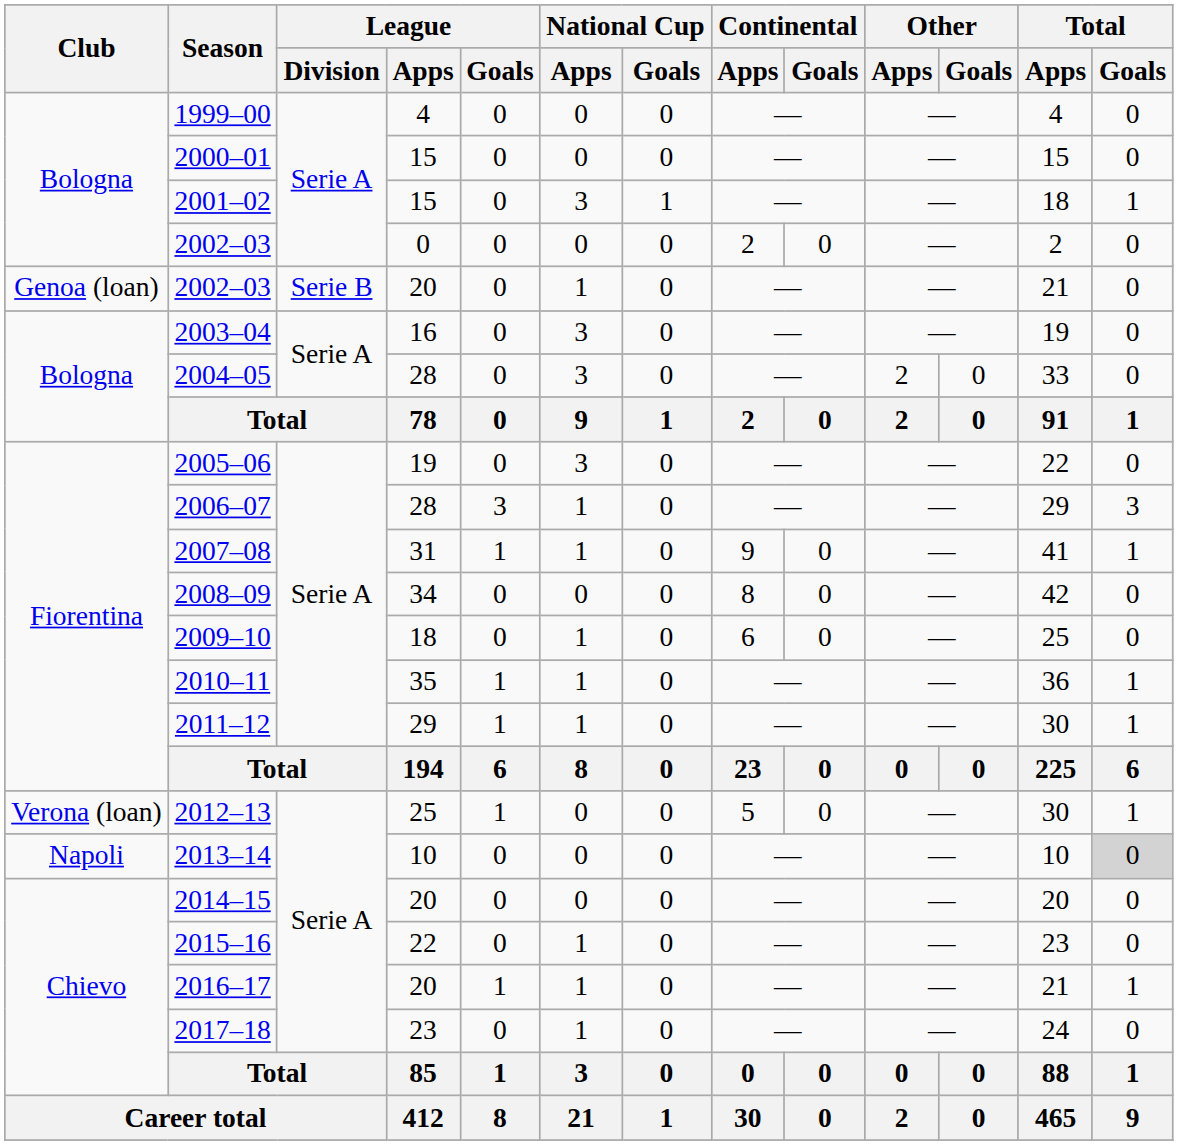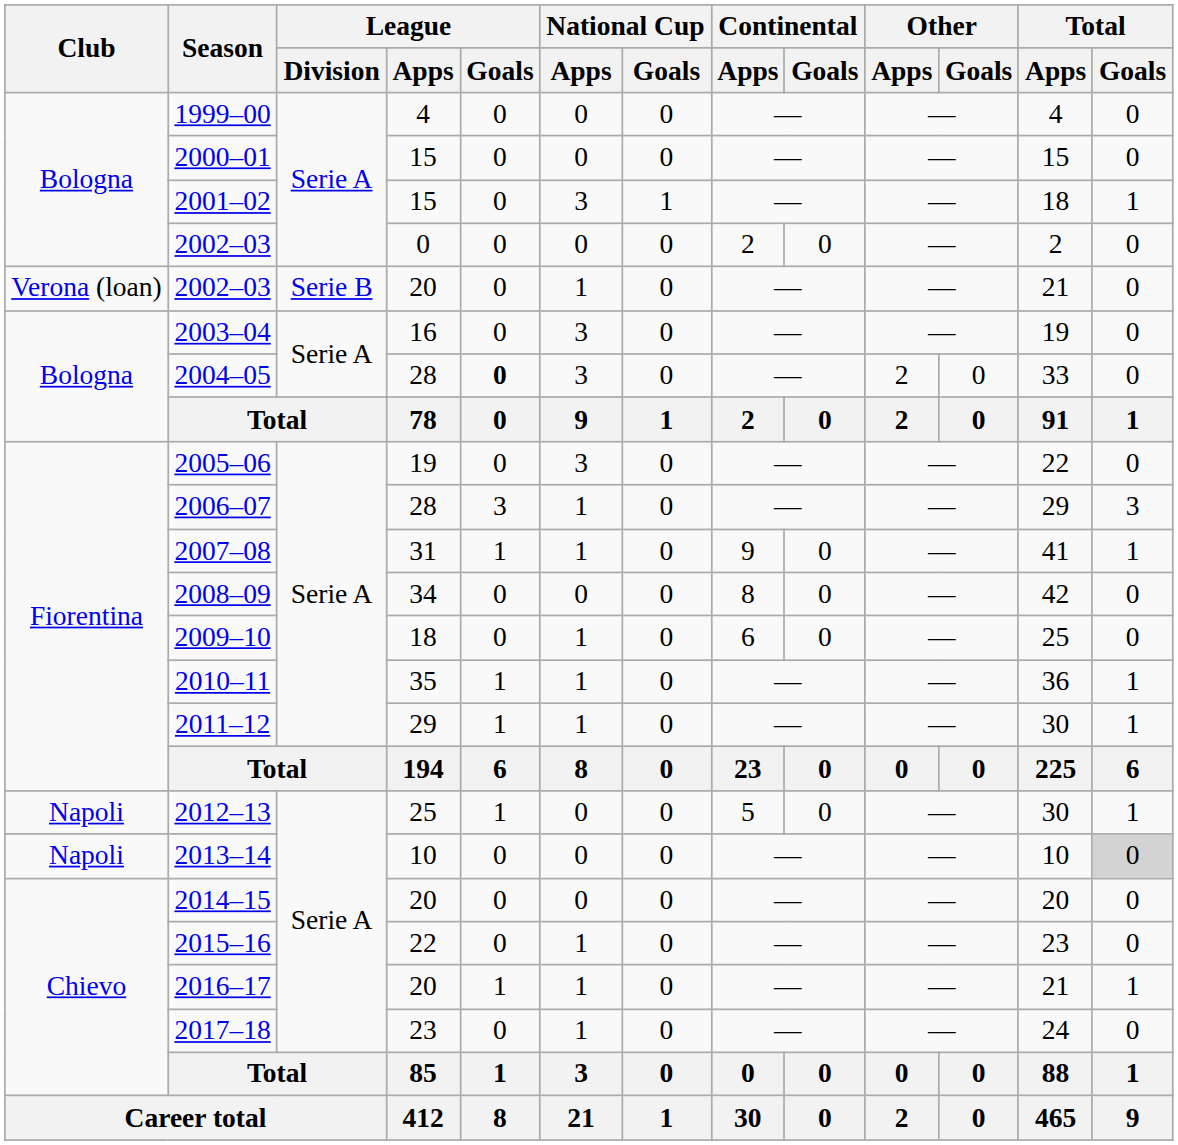 <table class="wikitable" style="text-align:center">
 <tr>
 <th rowspan="2">Club</th>
 <th rowspan="2">Season</th>
 <th colspan="3">League</th>
 <th colspan="2">National Cup</th>
 <th colspan="2">Continental</th>
 <th colspan="2">Other</th>
 <th colspan="2">Total</th>
 </tr>
 <tr>
 <th>Division</th>
 <th>Apps</th>
 <th>Goals</th>
 <th>Apps</th>
 <th>Goals</th>
 <th>Apps</th>
 <th>Goals</th>
 <th>Apps</th>
 <th>Goals</th>
 <th>Apps</th>
 <th>Goals</th>
 </tr>
 <tr>
 <td rowspan="4"><a href='#'>Bologna</a></td>
 <td><a href='#'>1999–00</a></td>
 <td rowspan="4"><a href='#'>Serie A</a></td>
 <td>4</td>
 <td>0</td>
 <td>0</td>
 <td>0</td>
 <td colspan="2">—</td>
 <td colspan="2">—</td>
 <td>4</td>
 <td>0</td>
 </tr>
 <tr>
 <td><a href='#'>2000–01</a></td>
 <td>15</td>
 <td>0</td>
 <td>0</td>
 <td>0</td>
 <td colspan="2">—</td>
 <td colspan="2">—</td>
 <td>15</td>
 <td>0</td>
 </tr>
 <tr>
 <td><a href='#'>2001–02</a></td>
 <td>15</td>
 <td>0</td>
 <td>3</td>
 <td>1</td>
 <td colspan="2">—</td>
 <td colspan="2">—</td>
 <td>18</td>
 <td>1</td>
 </tr>
 <tr>
 <td><a href='#'>2002–03</a></td>
 <td>0</td>
 <td>0</td>
 <td>0</td>
 <td>0</td>
 <td>2</td>
 <td>0</td>
 <td colspan="2">—</td>
 <td>2</td>
 <td>0</td>
 </tr>
 <tr>
-<td><a href='#'>Genoa</a> (loan)</td>
+<td><a href='#'>Verona</a> (loan)</td>
 <td><a href='#'>2002–03</a></td>
 <td><a href='#'>Serie B</a></td>
 <td>20</td>
 <td>0</td>
 <td>1</td>
 <td>0</td>
 <td colspan="2">—</td>
 <td colspan="2">—</td>
 <td>21</td>
 <td>0</td>
 </tr>
 <tr>
 <td rowspan="3"><a href='#'>Bologna</a></td>
 <td><a href='#'>2003–04</a></td>
 <td rowspan="2">Serie A</td>
 <td>16</td>
 <td>0</td>
 <td>3</td>
 <td>0</td>
 <td colspan="2">—</td>
 <td colspan="2">—</td>
 <td>19</td>
 <td>0</td>
 </tr>
 <tr>
 <td><a href='#'>2004–05</a></td>
 <td>28</td>
-<td>0</td>
+<td><strong>0</strong></td>
 <td>3</td>
 <td>0</td>
 <td colspan="2">—</td>
 <td>2</td>
 <td>0</td>
 <td>33</td>
 <td>0</td>
 </tr>
 <tr>
 <th colspan="2">Total</th>
 <th>78</th>
 <th>0</th>
 <th>9</th>
 <th>1</th>
 <th>2</th>
 <th>0</th>
 <th>2</th>
 <th>0</th>
 <th>91</th>
 <th>1</th>
 </tr>
 <tr>
 <td rowspan="8"><a href='#'>Fiorentina</a></td>
 <td><a href='#'>2005–06</a></td>
 <td rowspan="7">Serie A</td>
 <td>19</td>
 <td>0</td>
 <td>3</td>
 <td>0</td>
 <td colspan="2">—</td>
 <td colspan="2">—</td>
 <td>22</td>
 <td>0</td>
 </tr>
 <tr>
 <td><a href='#'>2006–07</a></td>
 <td>28</td>
 <td>3</td>
 <td>1</td>
 <td>0</td>
 <td colspan="2">—</td>
 <td colspan="2">—</td>
 <td>29</td>
 <td>3</td>
 </tr>
 <tr>
 <td><a href='#'>2007–08</a></td>
 <td>31</td>
 <td>1</td>
 <td>1</td>
 <td>0</td>
 <td>9</td>
 <td>0</td>
 <td colspan="2">—</td>
 <td>41</td>
 <td>1</td>
 </tr>
 <tr>
 <td><a href='#'>2008–09</a></td>
 <td>34</td>
 <td>0</td>
 <td>0</td>
 <td>0</td>
 <td>8</td>
 <td>0</td>
 <td colspan="2">—</td>
 <td>42</td>
 <td>0</td>
 </tr>
 <tr>
 <td><a href='#'>2009–10</a></td>
 <td>18</td>
 <td>0</td>
 <td>1</td>
 <td>0</td>
 <td>6</td>
 <td>0</td>
 <td colspan="2">—</td>
 <td>25</td>
 <td>0</td>
 </tr>
 <tr>
 <td><a href='#'>2010–11</a></td>
 <td>35</td>
 <td>1</td>
 <td>1</td>
 <td>0</td>
 <td colspan="2">—</td>
 <td colspan="2">—</td>
 <td>36</td>
 <td>1</td>
 </tr>
 <tr>
 <td><a href='#'>2011–12</a></td>
 <td>29</td>
 <td>1</td>
 <td>1</td>
 <td>0</td>
 <td colspan="2">—</td>
 <td colspan="2">—</td>
 <td>30</td>
 <td>1</td>
 </tr>
 <tr>
 <th colspan="2">Total</th>
 <th>194</th>
 <th>6</th>
 <th>8</th>
 <th>0</th>
 <th>23</th>
 <th>0</th>
 <th>0</th>
 <th>0</th>
 <th>225</th>
 <th>6</th>
 </tr>
 <tr>
-<td><a href='#'>Verona</a> (loan)</td>
+<td><a href='#'>Napoli</a></td>
 <td><a href='#'>2012–13</a></td>
 <td rowspan="6">Serie A</td>
 <td>25</td>
 <td>1</td>
 <td>0</td>
 <td>0</td>
 <td>5</td>
 <td>0</td>
 <td colspan="2">—</td>
 <td>30</td>
 <td>1</td>
 </tr>
 <tr>
 <td><a href='#'>Napoli</a></td>
 <td><a href='#'>2013–14</a></td>
 <td>10</td>
 <td>0</td>
 <td>0</td>
 <td>0</td>
 <td colspan="2">—</td>
 <td colspan="2">—</td>
 <td>10</td>
 <td style="background: lightgrey;">0</td>
 </tr>
 <tr>
 <td rowspan="5"><a href='#'>Chievo</a></td>
 <td><a href='#'>2014–15</a></td>
 <td>20</td>
 <td>0</td>
 <td>0</td>
 <td>0</td>
 <td colspan="2">—</td>
 <td colspan="2">—</td>
 <td>20</td>
 <td>0</td>
 </tr>
 <tr>
 <td><a href='#'>2015–16</a></td>
 <td>22</td>
 <td>0</td>
 <td>1</td>
 <td>0</td>
 <td colspan="2">—</td>
 <td colspan="2">—</td>
 <td>23</td>
 <td>0</td>
 </tr>
 <tr>
 <td><a href='#'>2016–17</a></td>
 <td>20</td>
 <td>1</td>
 <td>1</td>
 <td>0</td>
 <td colspan="2">—</td>
 <td colspan="2">—</td>
 <td>21</td>
 <td>1</td>
 </tr>
 <tr>
 <td><a href='#'>2017–18</a></td>
 <td>23</td>
 <td>0</td>
 <td>1</td>
 <td>0</td>
 <td colspan="2">—</td>
 <td colspan="2">—</td>
 <td>24</td>
 <td>0</td>
 </tr>
 <tr>
 <th colspan="2">Total</th>
 <th>85</th>
 <th>1</th>
 <th>3</th>
 <th>0</th>
 <th>0</th>
 <th>0</th>
 <th>0</th>
 <th>0</th>
 <th>88</th>
 <th>1</th>
 </tr>
 <tr>
 <th colspan="3">Career total</th>
 <th>412</th>
 <th>8</th>
 <th>21</th>
 <th>1</th>
 <th>30</th>
 <th>0</th>
 <th>2</th>
 <th>0</th>
 <th>465</th>
 <th>9</th>
 </tr>
 </table>
